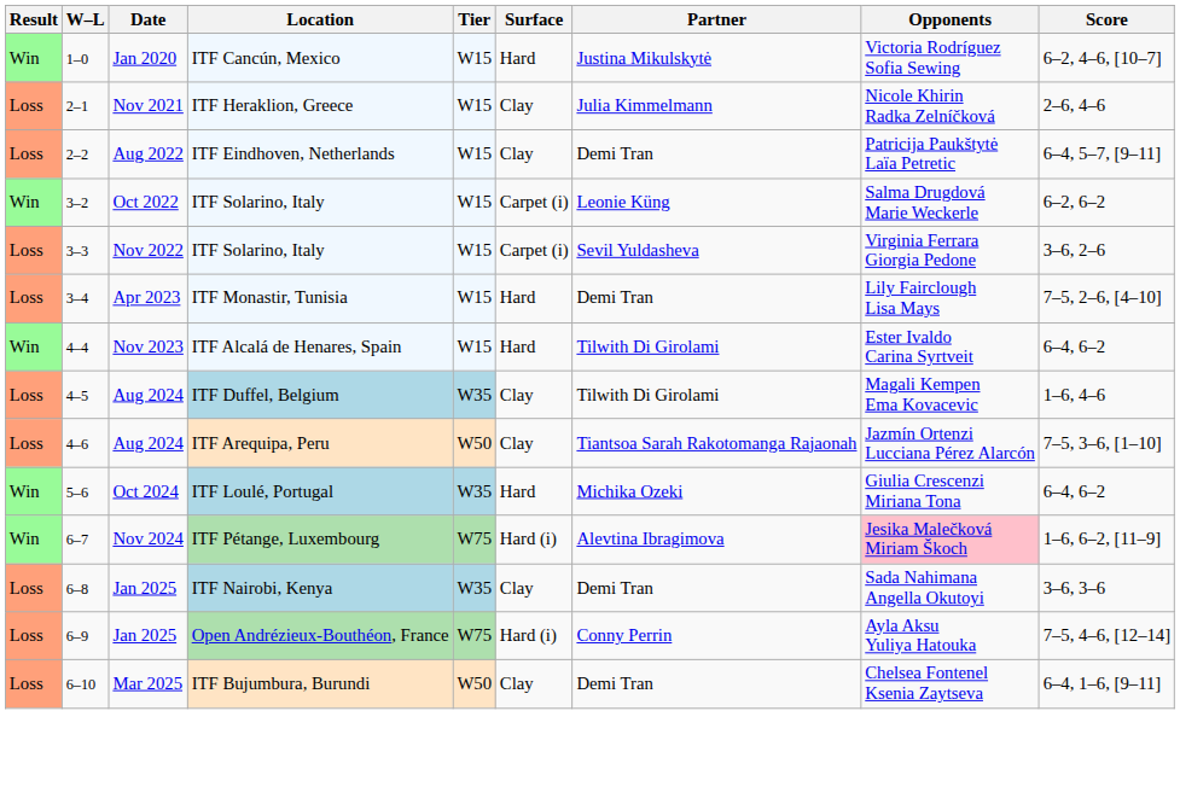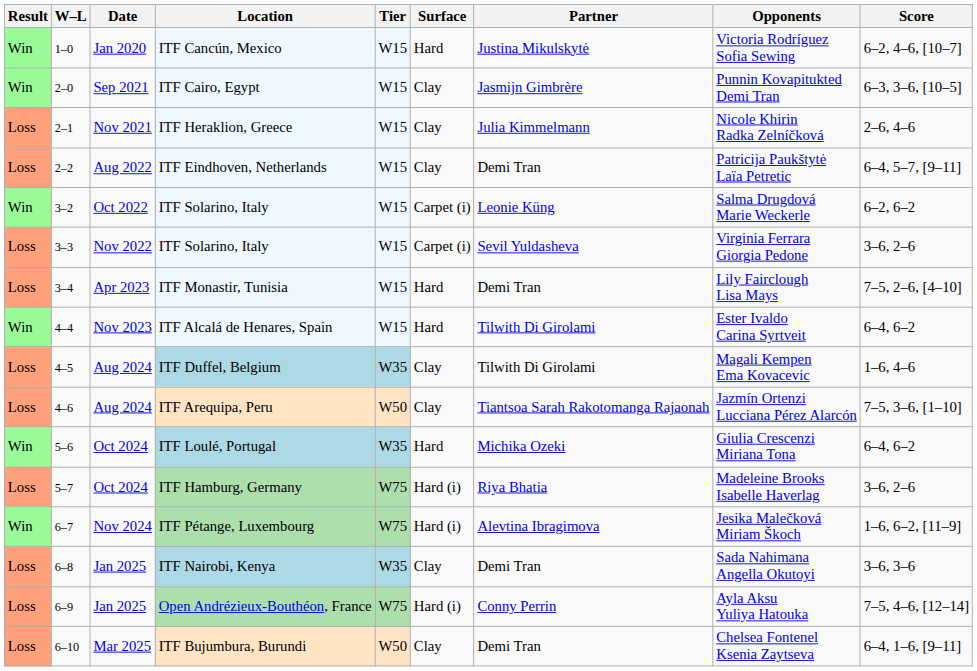 <table class="sortable wikitable">
 <tr>
 <th>Result</th>
 <th class="unsortable">W–L</th>
 <th>Date</th>
 <th>Location</th>
 <th>Tier</th>
 <th>Surface</th>
 <th>Partner</th>
 <th>Opponents</th>
 <th class="unsortable">Score</th>
 </tr>
 <tr>
 <td style="background:#98fb98;">Win</td>
 <td><small>1–0</small></td>
 <td><a href='#'>Jan 2020</a></td>
 <td style="background:#f0f8ff;">ITF Cancún, Mexico</td>
 <td style="background:#f0f8ff;">W15</td>
 <td>Hard</td>
 <td> <a href='#'>Justina Mikulskytė</a></td>
 <td> <a href='#'>Victoria Rodríguez</a> <br>  <a href='#'>Sofia Sewing</a></td>
 <td>6–2, 4–6, [10–7]</td>
+</tr>
+<tr>
+<td style="background:#98fb98;">Win</td>
+<td><small>2–0</small></td>
+<td><a href='#'>Sep 2021</a></td>
+<td style="background:#f0f8ff;">ITF Cairo, Egypt</td>
+<td style="background:#f0f8ff;">W15</td>
+<td>Clay</td>
+<td> <a href='#'>Jasmijn Gimbrère</a></td>
+<td> <a href='#'>Punnin Kovapitukted</a> <br>  <a href='#'>Demi Tran</a></td>
+<td>6–3, 3–6, [10–5]</td>
 </tr>
 <tr>
 <td style="background:#ffa07a;">Loss</td>
 <td><small>2–1</small></td>
 <td><a href='#'>Nov 2021</a></td>
 <td style="background:#f0f8ff;">ITF Heraklion, Greece</td>
 <td style="background:#f0f8ff;">W15</td>
 <td>Clay</td>
 <td> <a href='#'>Julia Kimmelmann</a></td>
 <td> <a href='#'>Nicole Khirin</a> <br>  <a href='#'>Radka Zelníčková</a></td>
 <td>2–6, 4–6</td>
 </tr>
 <tr>
 <td style="background:#ffa07a;">Loss</td>
 <td><small>2–2</small></td>
 <td><a href='#'>Aug 2022</a></td>
 <td style="background:#f0f8ff;">ITF Eindhoven, Netherlands</td>
 <td style="background:#f0f8ff;">W15</td>
 <td>Clay</td>
 <td> Demi Tran</td>
 <td> <a href='#'>Patricija Paukštytė</a> <br>  <a href='#'>Laïa Petretic</a></td>
 <td>6–4, 5–7, [9–11]</td>
 </tr>
 <tr>
 <td style="background:#98fb98;">Win</td>
 <td><small>3–2</small></td>
 <td><a href='#'>Oct 2022</a></td>
 <td style="background:#f0f8ff;">ITF Solarino, Italy</td>
 <td style="background:#f0f8ff;">W15</td>
 <td>Carpet (i)</td>
 <td> <a href='#'>Leonie Küng</a></td>
 <td> <a href='#'>Salma Drugdová</a> <br>  <a href='#'>Marie Weckerle</a></td>
 <td>6–2, 6–2</td>
 </tr>
 <tr>
 <td style="background:#ffa07a;">Loss</td>
 <td><small>3–3</small></td>
 <td><a href='#'>Nov 2022</a></td>
 <td style="background:#f0f8ff;">ITF Solarino, Italy</td>
 <td style="background:#f0f8ff;">W15</td>
 <td>Carpet (i)</td>
 <td> <a href='#'>Sevil Yuldasheva</a></td>
 <td> <a href='#'>Virginia Ferrara</a> <br>  <a href='#'>Giorgia Pedone</a></td>
 <td>3–6, 2–6</td>
 </tr>
 <tr>
 <td style="background:#ffa07a;">Loss</td>
 <td><small>3–4</small></td>
 <td><a href='#'>Apr 2023</a></td>
 <td style="background:#f0f8ff;">ITF Monastir, Tunisia</td>
 <td style="background:#f0f8ff;">W15</td>
 <td>Hard</td>
 <td> Demi Tran</td>
 <td> <a href='#'>Lily Fairclough</a> <br>  <a href='#'>Lisa Mays</a></td>
 <td>7–5, 2–6, [4–10]</td>
 </tr>
 <tr>
 <td style="background:#98fb98;">Win</td>
 <td><small>4–4</small></td>
 <td><a href='#'>Nov 2023</a></td>
 <td style="background:#f0f8ff;">ITF Alcalá de Henares, Spain</td>
 <td style="background:#f0f8ff;">W15</td>
 <td>Hard</td>
 <td> <a href='#'>Tilwith Di Girolami</a></td>
 <td> <a href='#'>Ester Ivaldo</a> <br>  <a href='#'>Carina Syrtveit</a></td>
 <td>6–4, 6–2</td>
 </tr>
 <tr>
 <td style="background:#ffa07a;">Loss</td>
 <td><small>4–5</small></td>
 <td><a href='#'>Aug 2024</a></td>
 <td style="background:lightblue;">ITF Duffel, Belgium</td>
 <td style="background:lightblue;">W35</td>
 <td>Clay</td>
 <td> Tilwith Di Girolami</td>
 <td> <a href='#'>Magali Kempen</a> <br>  <a href='#'>Ema Kovacevic</a></td>
 <td>1–6, 4–6</td>
 </tr>
 <tr>
 <td style="background:#ffa07a;">Loss</td>
 <td><small>4–6</small></td>
 <td><a href='#'>Aug 2024</a></td>
 <td style="background:#ffe4c4;">ITF Arequipa, Peru</td>
 <td style="background:#ffe4c4;">W50</td>
 <td>Clay</td>
 <td> <a href='#'>Tiantsoa Sarah Rakotomanga Rajaonah</a></td>
 <td> <a href='#'>Jazmín Ortenzi</a> <br>  <a href='#'>Lucciana Pérez Alarcón</a></td>
 <td>7–5, 3–6, [1–10]</td>
 </tr>
 <tr>
 <td style="background:#98fb98;">Win</td>
 <td><small>5–6</small></td>
 <td><a href='#'>Oct 2024</a></td>
 <td style="background:lightblue;">ITF Loulé, Portugal</td>
 <td style="background:lightblue;">W35</td>
 <td>Hard</td>
 <td> <a href='#'>Michika Ozeki</a></td>
 <td> <a href='#'>Giulia Crescenzi</a> <br>  <a href='#'>Miriana Tona</a></td>
 <td>6–4, 6–2</td>
 </tr>
 <tr>
+<td style="background:#ffa07a;">Loss</td>
+<td><small>5–7</small></td>
+<td><a href='#'>Oct 2024</a></td>
+<td style="background:#addfad;">ITF Hamburg, Germany</td>
+<td style="background:#addfad;">W75</td>
+<td>Hard (i)</td>
+<td> <a href='#'>Riya Bhatia</a></td>
+<td> <a href='#'>Madeleine Brooks</a> <br>  <a href='#'>Isabelle Haverlag</a></td>
+<td>3–6, 2–6</td>
+</tr>
+<tr>
 <td style="background:#98fb98;">Win</td>
 <td><small>6–7</small></td>
 <td><a href='#'>Nov 2024</a></td>
 <td style="background:#addfad;">ITF Pétange, Luxembourg</td>
 <td style="background:#addfad;">W75</td>
 <td>Hard (i)</td>
 <td> <a href='#'>Alevtina Ibragimova</a></td>
-<td style="background: pink;"> <a href='#'>Jesika Malečková</a> <br>  <a href='#'>Miriam Škoch</a></td>
+<td> <a href='#'>Jesika Malečková</a> <br>  <a href='#'>Miriam Škoch</a></td>
 <td>1–6, 6–2, [11–9]</td>
 </tr>
 <tr>
 <td style="background:#ffa07a;">Loss</td>
 <td><small>6–8</small></td>
 <td><a href='#'>Jan 2025</a></td>
 <td style="background:lightblue;">ITF Nairobi, Kenya</td>
 <td style="background:lightblue;">W35</td>
 <td>Clay</td>
 <td> Demi Tran</td>
 <td> <a href='#'>Sada Nahimana</a> <br>  <a href='#'>Angella Okutoyi</a></td>
 <td>3–6, 3–6</td>
 </tr>
 <tr>
 <td style="background:#ffa07a;">Loss</td>
 <td><small>6–9</small></td>
 <td><a href='#'>Jan 2025</a></td>
 <td style="background:#addfad;"><a href='#'>Open Andrézieux-Bouthéon</a>, France</td>
 <td style="background:#addfad;">W75</td>
 <td>Hard (i)</td>
 <td> <a href='#'>Conny Perrin</a></td>
 <td> <a href='#'>Ayla Aksu</a> <br>  <a href='#'>Yuliya Hatouka</a></td>
 <td>7–5, 4–6, [12–14]</td>
 </tr>
 <tr>
 <td style="background:#ffa07a;">Loss</td>
 <td><small>6–10</small></td>
 <td><a href='#'>Mar 2025</a></td>
 <td style="background:#ffe4c4;">ITF Bujumbura, Burundi</td>
 <td style="background:#ffe4c4;">W50</td>
 <td>Clay</td>
 <td> Demi Tran</td>
 <td> <a href='#'>Chelsea Fontenel</a> <br>  <a href='#'>Ksenia Zaytseva</a></td>
 <td>6–4, 1–6, [9–11]</td>
 </tr>
 </table>
